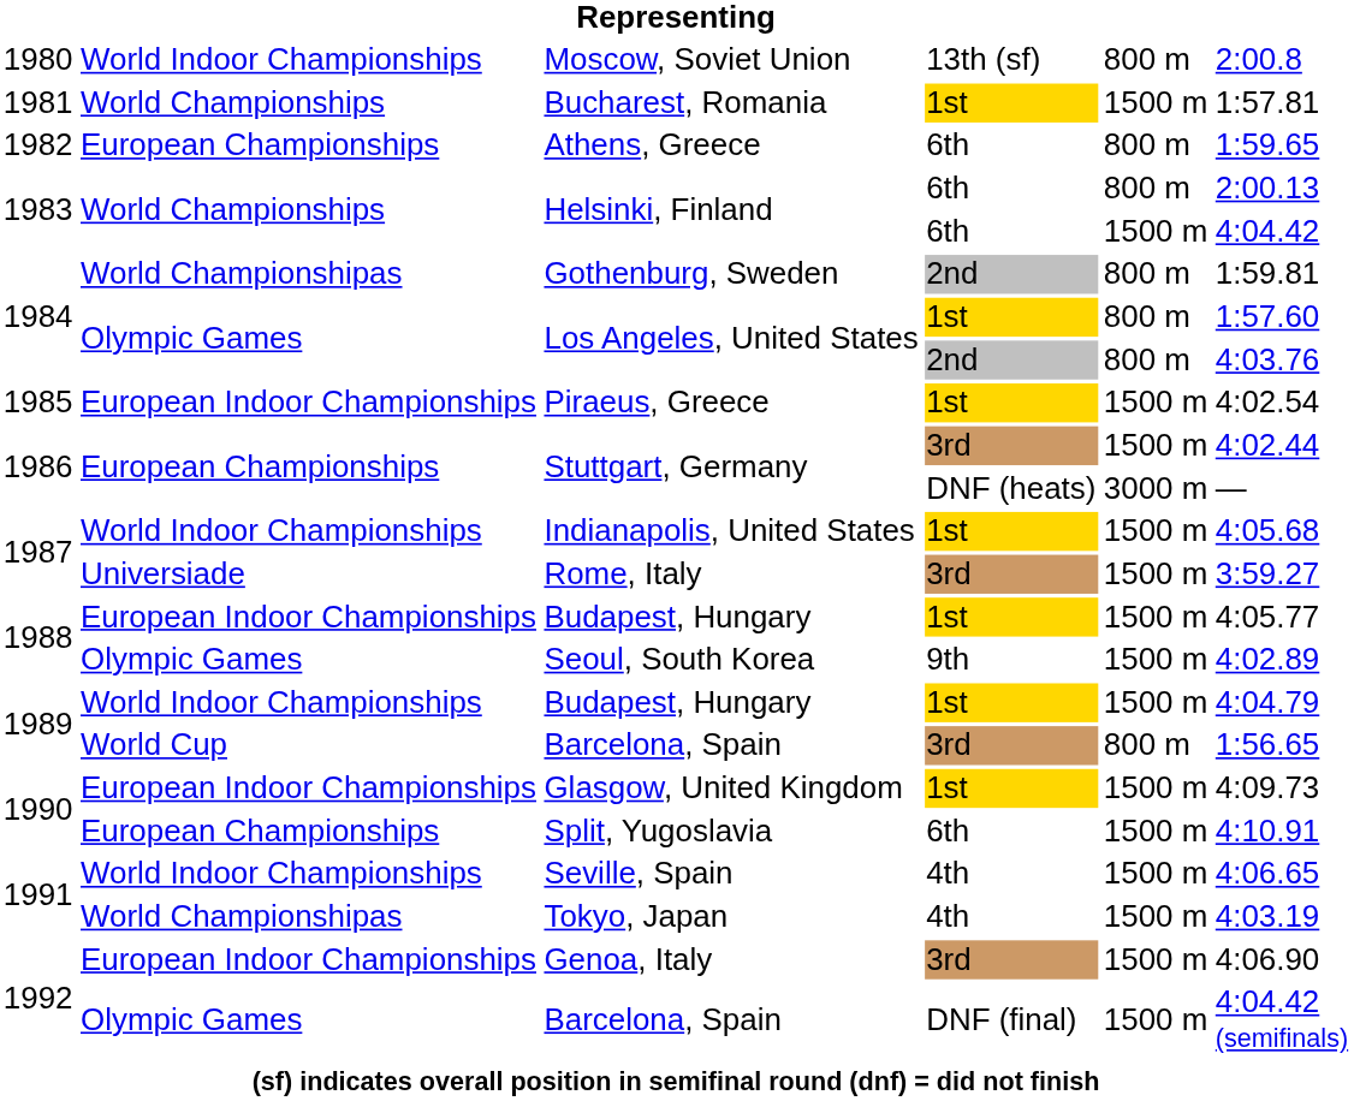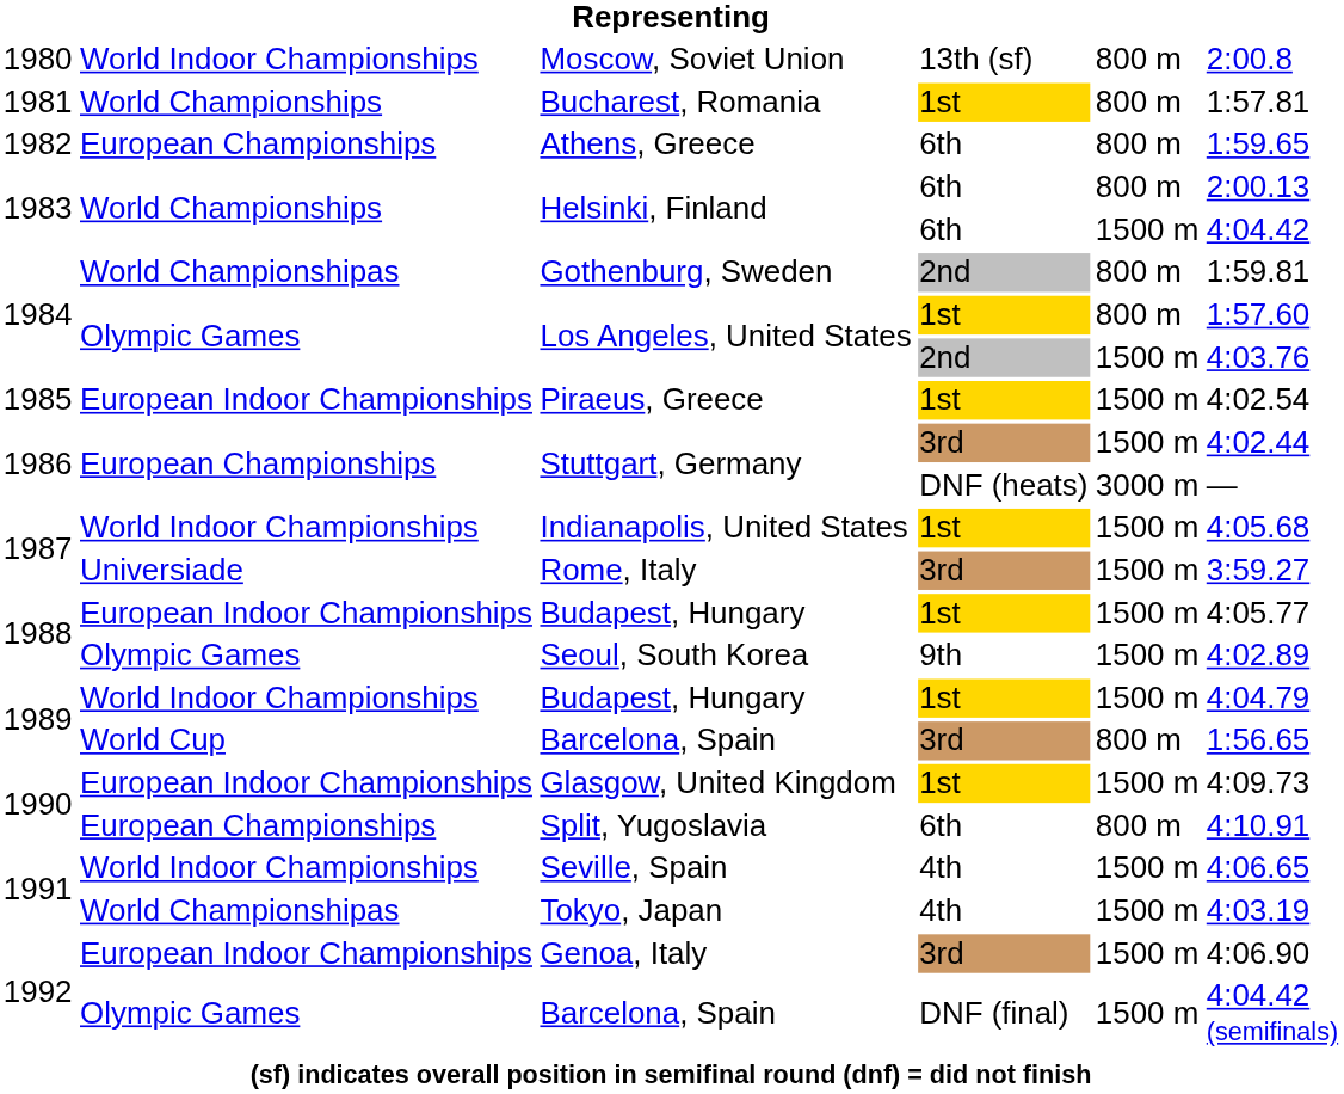 <table>
 <tr>
 <th colspan=6>Representing </th>
 </tr>
 <tr>
 <td>1980</td>
 <td><a href='#'>World Indoor Championships</a></td>
 <td><a href='#'>Moscow</a>, Soviet Union</td>
 <td>13th (sf)</td>
 <td>800 m</td>
 <td><a href='#'>2:00.8</a></td>
 </tr>
 <tr>
 <td>1981</td>
 <td><a href='#'>World Championships</a></td>
 <td><a href='#'>Bucharest</a>, Romania</td>
 <td bgcolor=gold>1st</td>
-<td>1500 m</td>
+<td>800 m</td>
 <td>1:57.81</td>
 </tr>
 <tr>
 <td>1982</td>
 <td><a href='#'>European Championships</a></td>
 <td><a href='#'>Athens</a>, Greece</td>
 <td>6th</td>
 <td>800 m</td>
 <td><a href='#'>1:59.65</a></td>
 </tr>
 <tr>
 <td rowspan=2>1983</td>
 <td rowspan=2><a href='#'>World Championships</a></td>
 <td rowspan=2><a href='#'>Helsinki</a>, Finland</td>
 <td>6th</td>
 <td>800 m</td>
 <td><a href='#'>2:00.13</a></td>
 </tr>
 <tr>
 <td>6th</td>
 <td>1500 m</td>
 <td><a href='#'>4:04.42</a></td>
 </tr>
 <tr>
 <td rowspan=3>1984</td>
 <td><a href='#'>World Championshipas</a></td>
 <td><a href='#'>Gothenburg</a>, Sweden</td>
 <td bgcolor=silver>2nd</td>
 <td>800 m</td>
 <td>1:59.81</td>
 </tr>
 <tr>
 <td rowspan=2><a href='#'>Olympic Games</a></td>
 <td rowspan=2><a href='#'>Los Angeles</a>, United States</td>
 <td bgcolor=gold>1st</td>
 <td>800 m</td>
 <td><a href='#'>1:57.60</a></td>
 </tr>
 <tr>
 <td bgcolor=silver>2nd</td>
-<td>800 m</td>
+<td>1500 m</td>
 <td><a href='#'>4:03.76</a></td>
 </tr>
 <tr>
 <td>1985</td>
 <td><a href='#'>European Indoor Championships</a></td>
 <td><a href='#'>Piraeus</a>, Greece</td>
 <td bgcolor=gold>1st</td>
 <td>1500 m</td>
 <td>4:02.54</td>
 </tr>
 <tr>
 <td rowspan=2>1986</td>
 <td rowspan=2><a href='#'>European Championships</a></td>
 <td rowspan=2><a href='#'>Stuttgart</a>, Germany</td>
 <td bgcolor=cc9966>3rd</td>
 <td>1500 m</td>
 <td><a href='#'>4:02.44</a></td>
 </tr>
 <tr>
 <td>DNF (heats)</td>
 <td>3000 m</td>
 <td>—</td>
 </tr>
 <tr>
 <td rowspan=2>1987</td>
 <td><a href='#'>World Indoor Championships</a></td>
 <td><a href='#'>Indianapolis</a>, United States</td>
 <td bgcolor=gold>1st</td>
 <td>1500 m</td>
 <td><a href='#'>4:05.68</a></td>
 </tr>
 <tr>
 <td><a href='#'>Universiade</a></td>
 <td><a href='#'>Rome</a>, Italy</td>
 <td bgcolor=cc9966>3rd</td>
 <td>1500 m</td>
 <td><a href='#'>3:59.27</a></td>
 </tr>
 <tr>
 <td rowspan=2>1988</td>
 <td><a href='#'>European Indoor Championships</a></td>
 <td><a href='#'>Budapest</a>, Hungary</td>
 <td bgcolor=gold>1st</td>
 <td>1500 m</td>
 <td>4:05.77</td>
 </tr>
 <tr>
 <td><a href='#'>Olympic Games</a></td>
 <td><a href='#'>Seoul</a>, South Korea</td>
 <td>9th</td>
 <td>1500 m</td>
 <td><a href='#'>4:02.89</a></td>
 </tr>
 <tr>
 <td rowspan=2>1989</td>
 <td><a href='#'>World Indoor Championships</a></td>
 <td><a href='#'>Budapest</a>, Hungary</td>
 <td bgcolor=gold>1st</td>
 <td>1500 m</td>
 <td><a href='#'>4:04.79</a></td>
 </tr>
 <tr>
 <td><a href='#'>World Cup</a></td>
 <td><a href='#'>Barcelona</a>, Spain</td>
 <td bgcolor=cc9966>3rd</td>
 <td>800 m</td>
 <td><a href='#'>1:56.65</a></td>
 </tr>
 <tr>
 <td rowspan=2>1990</td>
 <td><a href='#'>European Indoor Championships</a></td>
 <td><a href='#'>Glasgow</a>, United Kingdom</td>
 <td bgcolor=gold>1st</td>
 <td>1500 m</td>
 <td>4:09.73</td>
 </tr>
 <tr>
 <td><a href='#'>European Championships</a></td>
 <td><a href='#'>Split</a>, Yugoslavia</td>
 <td>6th</td>
-<td>1500 m</td>
+<td>800 m</td>
 <td><a href='#'>4:10.91</a></td>
 </tr>
 <tr>
 <td rowspan=2>1991</td>
 <td><a href='#'>World Indoor Championships</a></td>
 <td><a href='#'>Seville</a>, Spain</td>
 <td>4th</td>
 <td>1500 m</td>
 <td><a href='#'>4:06.65</a></td>
 </tr>
 <tr>
 <td><a href='#'>World Championshipas</a></td>
 <td><a href='#'>Tokyo</a>, Japan</td>
 <td>4th</td>
 <td>1500 m</td>
 <td><a href='#'>4:03.19</a></td>
 </tr>
 <tr>
 <td rowspan=2>1992</td>
 <td><a href='#'>European Indoor Championships</a></td>
 <td><a href='#'>Genoa</a>, Italy</td>
 <td bgcolor=cc9966>3rd</td>
 <td>1500 m</td>
 <td>4:06.90</td>
 </tr>
 <tr>
 <td><a href='#'>Olympic Games</a></td>
 <td><a href='#'>Barcelona</a>, Spain</td>
 <td>DNF (final)</td>
 <td>1500 m</td>
 <td><a href='#'>4:04.42 <br><small>(semifinals)</small></a></td>
 </tr>
 <tr>
 <th colspan=6><strong><small> (sf) indicates overall position in semifinal round (dnf) = did not finish</small></strong></th>
 </tr>
 </table>
